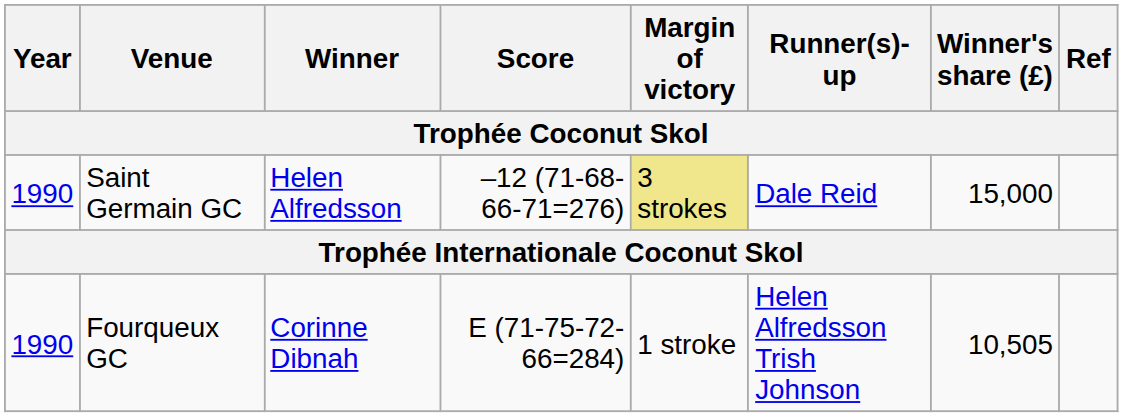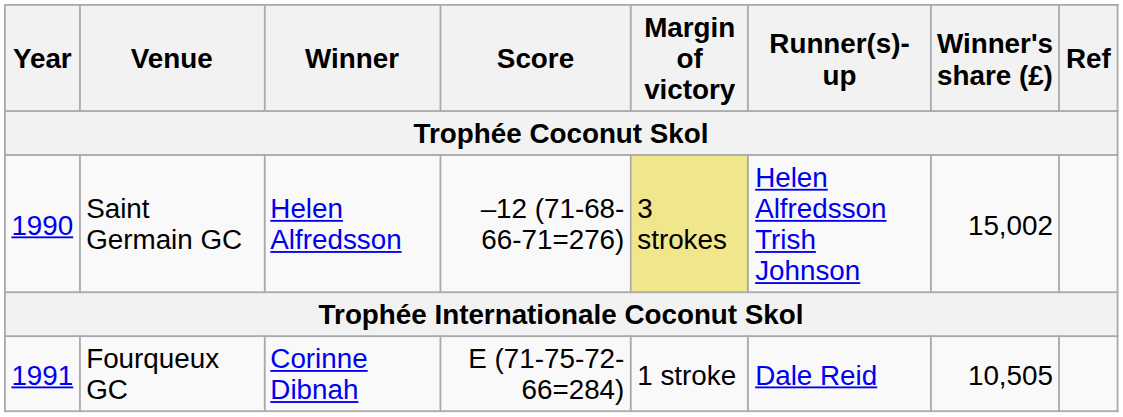 <table class=wikitable style="font-size:95%">
 <tr>
 <th>Year</th>
 <th>Venue</th>
 <th>Winner</th>
 <th>Score</th>
 <th>Margin of<br>victory</th>
 <th>Runner(s)-up</th>
 <th>Winner's<br>share (£)</th>
 <th>Ref</th>
 </tr>
 <tr>
 <th colspan=8>Trophée Coconut Skol</th>
 </tr>
 <tr>
 <td><a href='#'>1990</a></td>
 <td>Saint Germain GC</td>
 <td> <a href='#'>Helen Alfredsson</a></td>
 <td align=right>–12 (71-68-66-71=276)</td>
 <td style="background: khaki;">3 strokes</td>
-<td> <a href='#'>Dale Reid</a></td>
-<td align=right>15,000</td>
+<td> <a href='#'>Helen Alfredsson</a><br> <a href='#'>Trish Johnson</a></td>
+<td align=right>15,002</td>
 <td></td>
 </tr>
 <tr>
 <th colspan=8>Trophée Internationale Coconut Skol</th>
 </tr>
 <tr>
-<td><a href='#'>1990</a></td>
+<td><a href='#'>1991</a></td>
 <td>Fourqueux GC</td>
 <td> <a href='#'>Corinne Dibnah</a></td>
 <td align=right>E (71-75-72-66=284)</td>
 <td>1 stroke</td>
-<td> <a href='#'>Helen Alfredsson</a><br> <a href='#'>Trish Johnson</a></td>
+<td> <a href='#'>Dale Reid</a></td>
 <td align=right>10,505</td>
 <td></td>
 </tr>
 </table>
